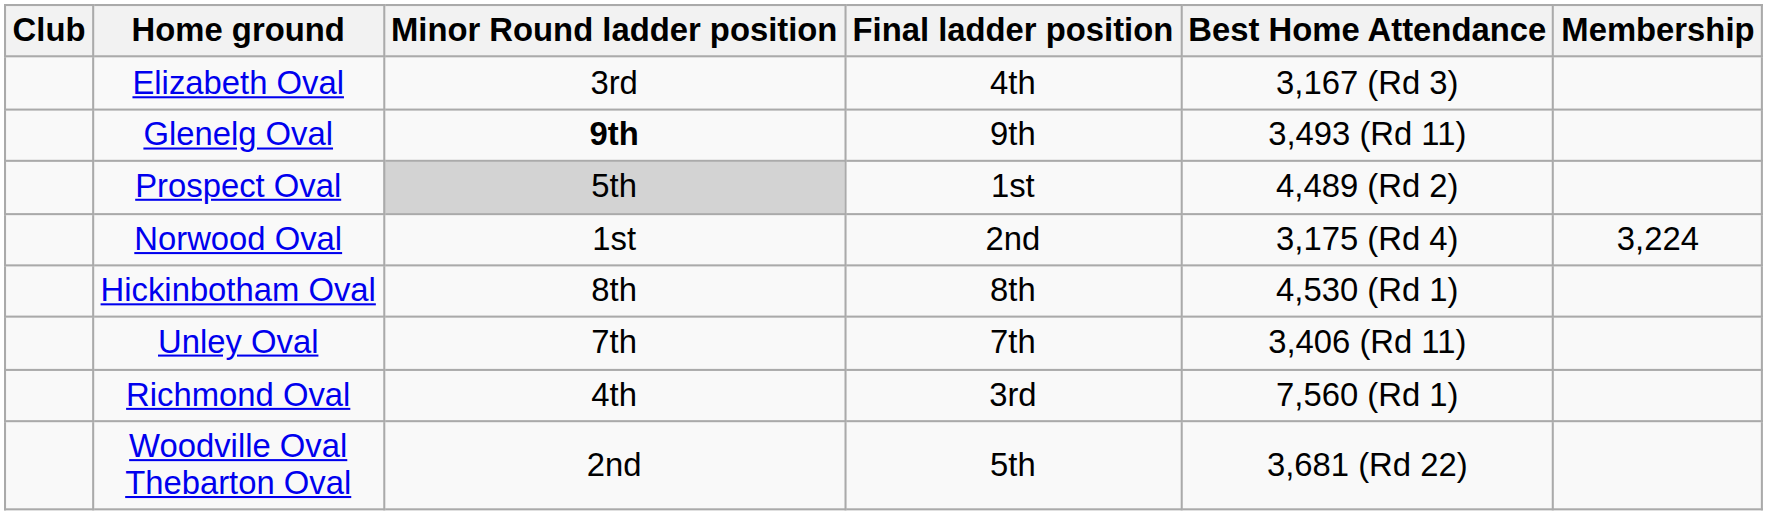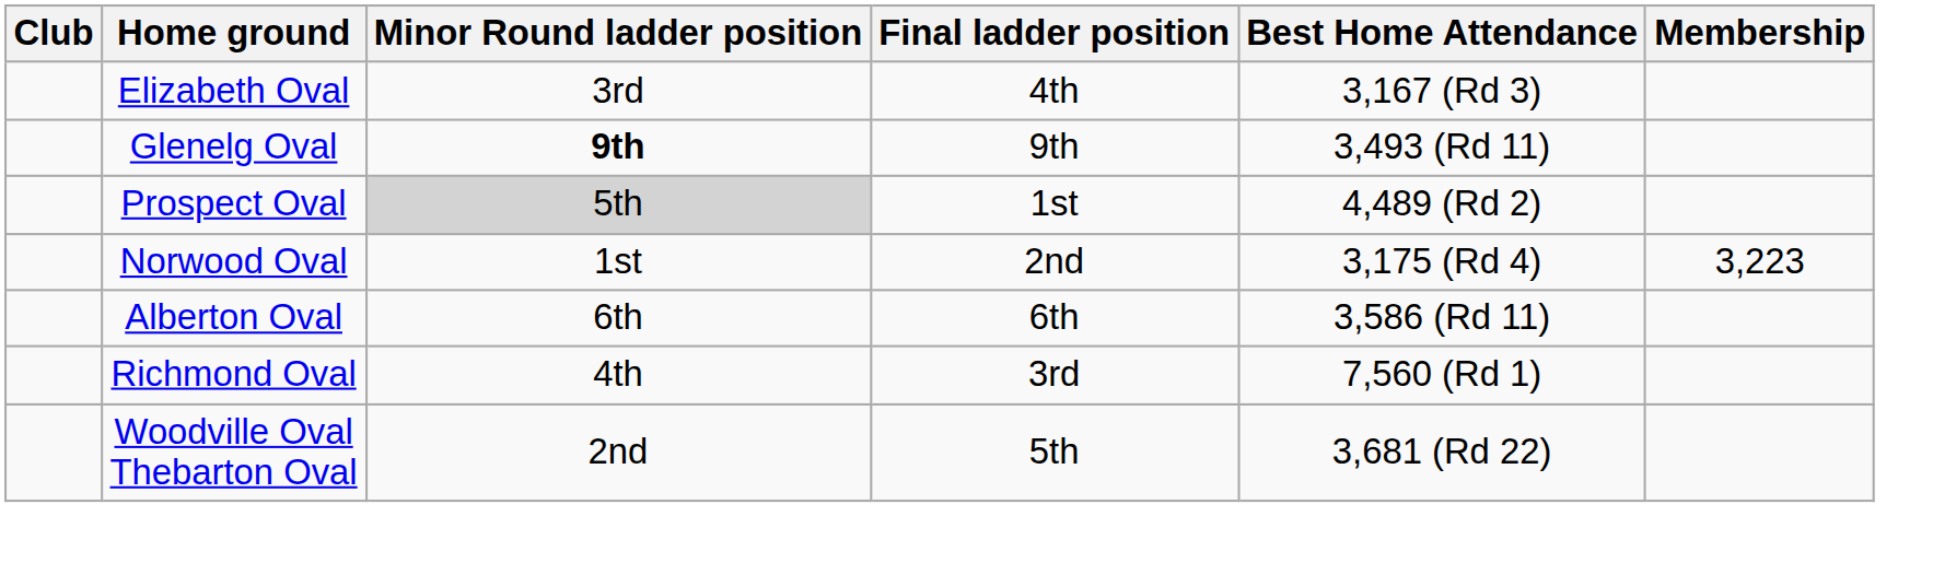 <table class="wikitable sortable">
 <tr align=center>
 <th>Club</th>
 <th>Home ground</th>
 <th>Minor Round ladder position</th>
 <th>Final ladder position</th>
 <th>Best Home Attendance</th>
 <th>Membership</th>
 </tr>
 <tr align=center>
 <td></td>
 <td><a href='#'>Elizabeth Oval</a></td>
 <td>3rd</td>
 <td>4th</td>
 <td>3,167 (Rd 3)</td>
 <td></td>
 </tr>
 <tr align=center>
 <td></td>
 <td><a href='#'>Glenelg Oval</a></td>
 <td><strong>9th</strong></td>
 <td>9th</td>
 <td>3,493 (Rd 11)</td>
 <td></td>
 </tr>
 <tr align=center>
 <td></td>
 <td><a href='#'>Prospect Oval</a></td>
 <td style="background: lightgrey;">5th</td>
 <td>1st</td>
 <td>4,489 (Rd 2)</td>
 <td></td>
 </tr>
 <tr align=center>
 <td></td>
 <td><a href='#'>Norwood Oval</a></td>
 <td>1st</td>
 <td>2nd</td>
 <td>3,175 (Rd 4)</td>
-<td>3,224</td>
+<td>3,223</td>
 </tr>
 <tr align=center>
 <td></td>
-<td><a href='#'>Hickinbotham Oval</a></td>
-<td>8th</td>
-<td>8th</td>
-<td>4,530 (Rd 1)</td>
-<td></td>
-</tr>
-<tr align=center>
-<td></td>
-<td><a href='#'>Unley Oval</a></td>
-<td>7th</td>
-<td>7th</td>
-<td>3,406 (Rd 11)</td>
+<td><a href='#'>Alberton Oval</a></td>
+<td>6th</td>
+<td>6th</td>
+<td>3,586 (Rd 11)</td>
 <td></td>
 </tr>
 <tr align=center>
 <td></td>
 <td><a href='#'>Richmond Oval</a></td>
 <td>4th</td>
 <td>3rd</td>
 <td>7,560 (Rd 1)</td>
 <td></td>
 </tr>
 <tr align=center>
 <td></td>
 <td><a href='#'>Woodville Oval</a><br><a href='#'>Thebarton Oval</a></td>
 <td>2nd</td>
 <td>5th</td>
 <td>3,681 (Rd 22)</td>
 <td></td>
 </tr>
 </table>
